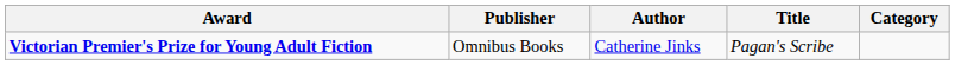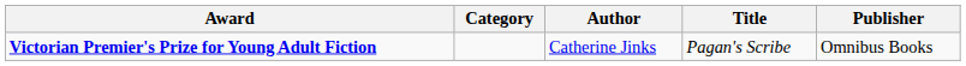 <table class="wikitable" width=100%>
 <tr>
 <th>Award</th>
-<th>Publisher</th>
+<th>Category</th>
 <th>Author</th>
 <th>Title</th>
-<th>Category</th>
+<th>Publisher</th>
 </tr>
 <tr>
 <td><strong><a href='#'>Victorian Premier's Prize for Young Adult Fiction</a></strong></td>
-<td>Omnibus Books</td>
+<td></td>
 <td><a href='#'>Catherine Jinks</a></td>
 <td><em>Pagan's Scribe</em></td>
-<td></td>
+<td>Omnibus Books</td>
 </tr>
 </table>
